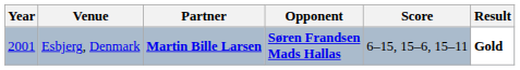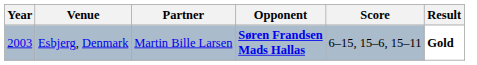 <table class="sortable wikitable" style="font-size: 95%;">
 <tr>
 <th>Year</th>
 <th>Venue</th>
 <th>Partner</th>
 <th>Opponent</th>
 <th>Score</th>
 <th>Result</th>
 </tr>
 <tr style="background:#AABBCC">
-<td align="center"><a href='#'>2001</a></td>
+<td align="center"><a href='#'>2003</a></td>
 <td align="left"><a href='#'>Esbjerg</a>, <a href='#'>Denmark</a></td>
-<td align="left"><strong> <a href='#'>Martin Bille Larsen</a></strong></td>
+<td align="left"> <a href='#'>Martin Bille Larsen</a></td>
 <td align="left"><strong> <a href='#'>Søren Frandsen</a><br> <a href='#'>Mads Hallas</a></strong></td>
 <td align="left">6–15, 15–6, 15–11</td>
 <td style="text-align:left; background:white"> <strong>Gold</strong></td>
 </tr>
 </table>
